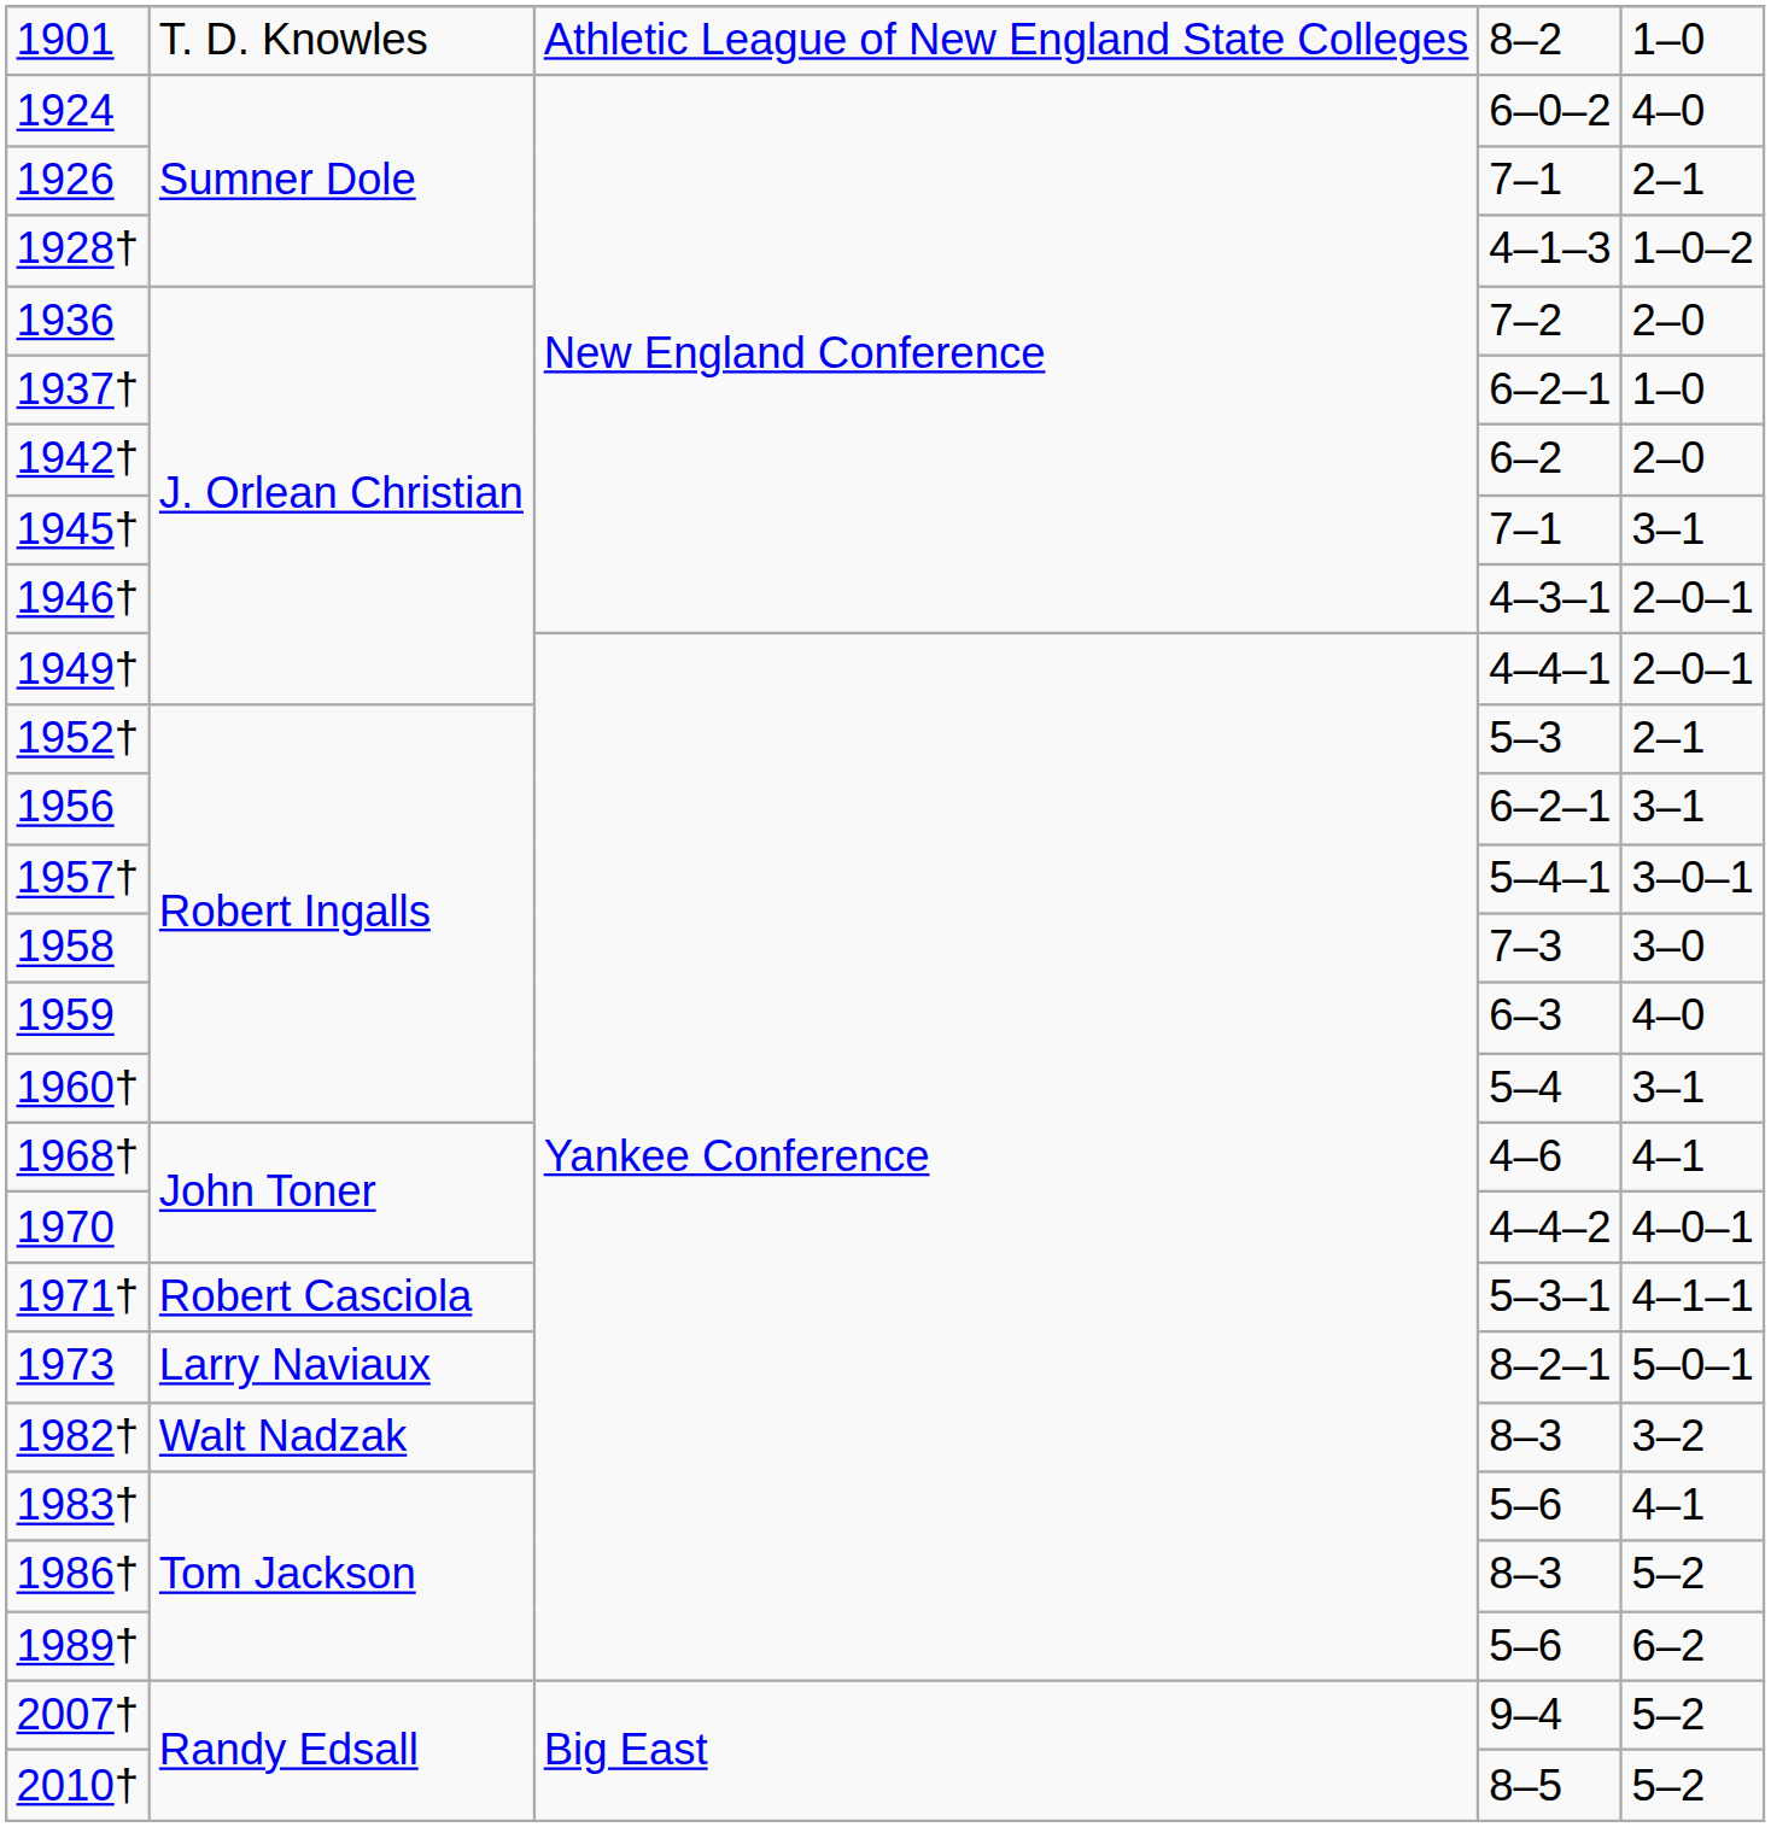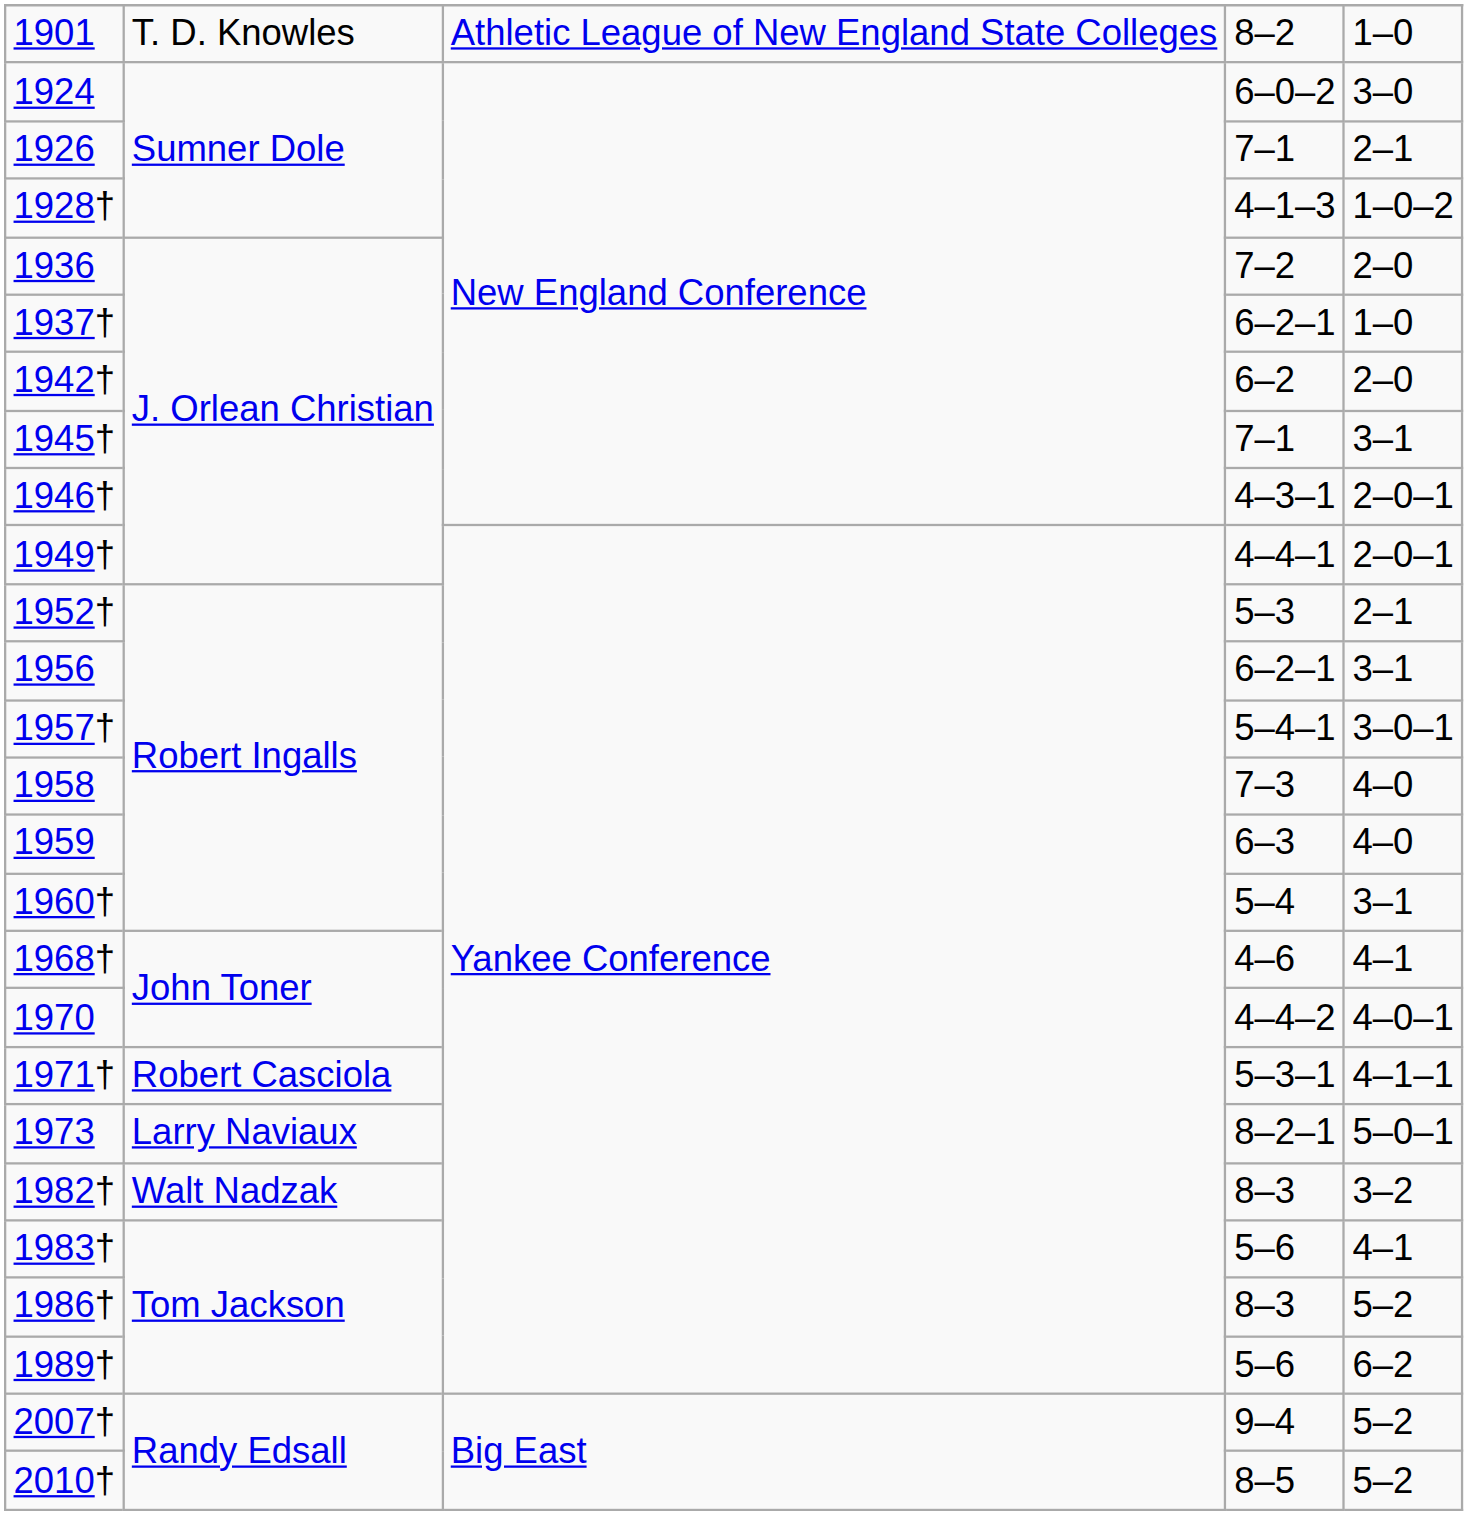 <table class="wikitable">
 <tr>
 </tr>
 <tr>
 <td><a href='#'>1901</a></td>
 <td>T. D. Knowles</td>
 <td><a href='#'>Athletic League of New England State Colleges</a></td>
 <td>8–2</td>
 <td>1–0</td>
 </tr>
 <tr>
 <td><a href='#'>1924</a></td>
 <td rowspan="3"><a href='#'>Sumner Dole</a></td>
 <td rowspan="8"><a href='#'>New England Conference</a></td>
 <td>6–0–2</td>
-<td>4–0</td>
+<td>3–0</td>
 </tr>
 <tr>
 <td><a href='#'>1926</a></td>
 <td>7–1</td>
 <td>2–1</td>
 </tr>
 <tr>
 <td><a href='#'>1928</a>†</td>
 <td>4–1–3</td>
 <td>1–0–2</td>
 </tr>
 <tr>
 <td><a href='#'>1936</a></td>
 <td rowspan="6"><a href='#'>J. Orlean Christian</a></td>
 <td>7–2</td>
 <td>2–0</td>
 </tr>
 <tr>
 <td><a href='#'>1937</a>†</td>
 <td>6–2–1</td>
 <td>1–0</td>
 </tr>
 <tr>
 <td><a href='#'>1942</a>†</td>
 <td>6–2</td>
 <td>2–0</td>
 </tr>
 <tr>
 <td><a href='#'>1945</a>†</td>
 <td>7–1</td>
 <td>3–1</td>
 </tr>
 <tr>
 <td><a href='#'>1946</a>†</td>
 <td>4–3–1</td>
 <td>2–0–1</td>
 </tr>
 <tr>
 <td><a href='#'>1949</a>†</td>
 <td rowspan="15"><a href='#'>Yankee Conference</a></td>
 <td>4–4–1</td>
 <td>2–0–1</td>
 </tr>
 <tr>
 <td><a href='#'>1952</a>†</td>
 <td rowspan="6"><a href='#'>Robert Ingalls</a></td>
 <td>5–3</td>
 <td>2–1</td>
 </tr>
 <tr>
 <td><a href='#'>1956</a></td>
 <td>6–2–1</td>
 <td>3–1</td>
 </tr>
 <tr>
 <td><a href='#'>1957</a>†</td>
 <td>5–4–1</td>
 <td>3–0–1</td>
 </tr>
 <tr>
 <td><a href='#'>1958</a></td>
 <td>7–3</td>
-<td>3–0</td>
+<td>4–0</td>
 </tr>
 <tr>
 <td><a href='#'>1959</a></td>
 <td>6–3</td>
 <td>4–0</td>
 </tr>
 <tr>
 <td><a href='#'>1960</a>†</td>
 <td>5–4</td>
 <td>3–1</td>
 </tr>
 <tr>
 <td><a href='#'>1968</a>†</td>
 <td rowspan="2"><a href='#'>John Toner</a></td>
 <td>4–6</td>
 <td>4–1</td>
 </tr>
 <tr>
 <td><a href='#'>1970</a></td>
 <td>4–4–2</td>
 <td>4–0–1</td>
 </tr>
 <tr>
 <td><a href='#'>1971</a>†</td>
 <td><a href='#'>Robert Casciola</a></td>
 <td>5–3–1</td>
 <td>4–1–1</td>
 </tr>
 <tr>
 <td><a href='#'>1973</a></td>
 <td><a href='#'>Larry Naviaux</a></td>
 <td>8–2–1</td>
 <td>5–0–1</td>
 </tr>
 <tr>
 <td><a href='#'>1982</a>†</td>
 <td><a href='#'>Walt Nadzak</a></td>
 <td>8–3</td>
 <td>3–2</td>
 </tr>
 <tr>
 <td><a href='#'>1983</a>†</td>
 <td rowspan="3"><a href='#'>Tom Jackson</a></td>
 <td>5–6</td>
 <td>4–1</td>
 </tr>
 <tr>
 <td><a href='#'>1986</a>†</td>
 <td>8–3</td>
 <td>5–2</td>
 </tr>
 <tr>
 <td><a href='#'>1989</a>†</td>
 <td>5–6</td>
 <td>6–2</td>
 </tr>
 <tr>
 <td><a href='#'>2007</a>†</td>
 <td rowspan="2"><a href='#'>Randy Edsall</a></td>
 <td rowspan="2"><a href='#'>Big East</a></td>
 <td>9–4</td>
 <td>5–2</td>
 </tr>
 <tr>
 <td><a href='#'>2010</a>†</td>
 <td>8–5</td>
 <td>5–2</td>
 </tr>
 </table>
